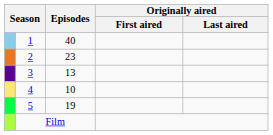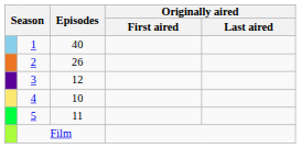 <table class="wikitable">
 <tr>
 <th style="padding:0 8px;" colspan="2" rowspan="2">Season</th>
 <th style="padding:0 8px;" rowspan="2">Episodes</th>
 <th style="padding:0 80px;" colspan="2">Originally aired</th>
 </tr>
 <tr>
 <th>First aired</th>
 <th>Last aired</th>
 </tr>
 <tr>
 <td style="width:10px; background:#87CEEB;"></td>
 <td style="text-align:center;"><a href='#'>1</a></td>
 <td style="text-align:center;">40</td>
 <td style="text-align:center;"></td>
 <td style="text-align:center;"></td>
 </tr>
 <tr>
 <td style="width:10px; background:#EC7521;"></td>
 <td style="text-align:center;"><a href='#'>2</a></td>
-<td style="text-align:center;">23</td>
+<td style="text-align:center;">26</td>
 <td style="text-align:center;"></td>
 <td style="text-align:center;"></td>
 </tr>
 <tr>
 <td style="width:10px; background:#590098;"></td>
 <td style="text-align:center;"><a href='#'>3</a></td>
-<td style="text-align:center;">13</td>
+<td style="text-align:center;">12</td>
 <td style="text-align:center;"></td>
 <td style="text-align:center;"></td>
 </tr>
 <tr>
 <td style="width:10px; background:#FBE870;"></td>
 <td style="text-align:center;"><a href='#'>4</a></td>
 <td style="text-align:center;">10</td>
 <td style="text-align:center;"></td>
 <td style="text-align:center;"></td>
 </tr>
 <tr>
 <td style="width:10px; background:#00FF3C;"></td>
 <td style="text-align:center;"><a href='#'>5</a></td>
-<td style="text-align:center;">19</td>
+<td style="text-align:center;">11</td>
 <td style="text-align:center;"></td>
 <td style="text-align:center;"></td>
 </tr>
 <tr>
 <td style="width:10px; background:#AAFF3C;"></td>
 <td colspan="2" style="text-align:center;"><a href='#'>Film</a></td>
 <td colspan="2" style="text-align:center;"></td>
 </tr>
 </table>
